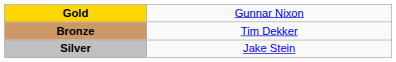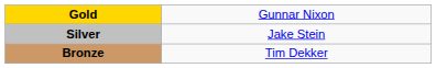 <table class="wikitable" style=" text-align:center; " width="35%">
 <tr>
 <td style="background:gold"><strong>Gold</strong></td>
 <td><a href='#'>Gunnar Nixon</a><br><small></small></td>
 </tr>
 <tr>
+<td style="background:silver"><strong>Silver</strong></td>
+<td><a href='#'>Jake Stein</a><br><small></small></td>
+</tr>
+<tr>
 <td style="background:#cc9966"><strong>Bronze</strong></td>
 <td><a href='#'>Tim Dekker</a><br><small></small></td>
 </tr>
-<tr>
-<td style="background:silver"><strong>Silver</strong></td>
-<td><a href='#'>Jake Stein</a><br><small></small></td>
-</tr>
 </table>
